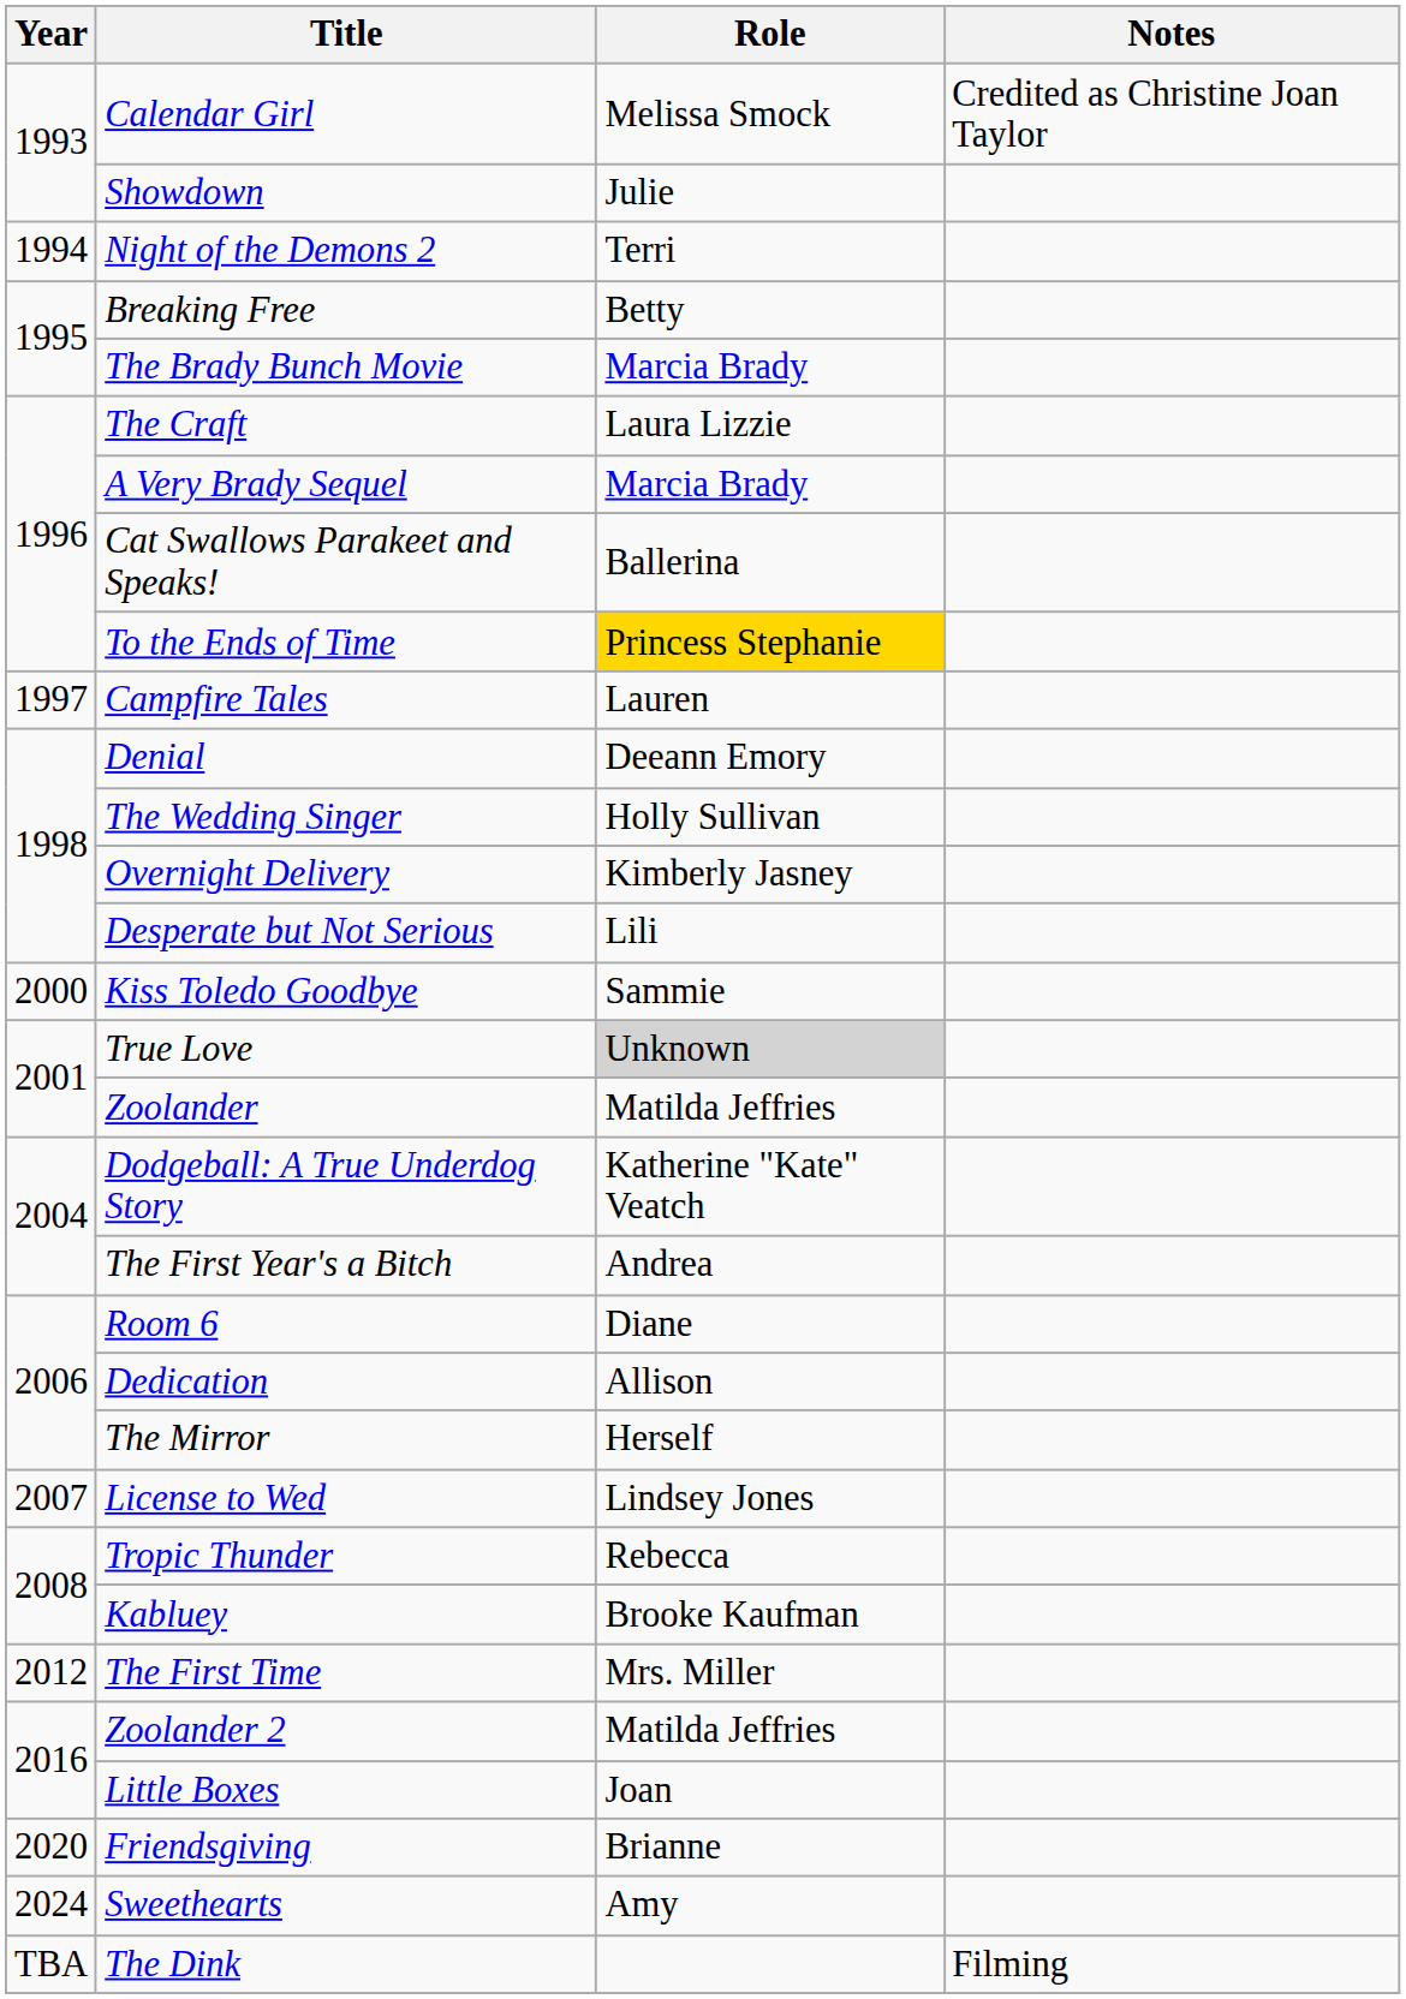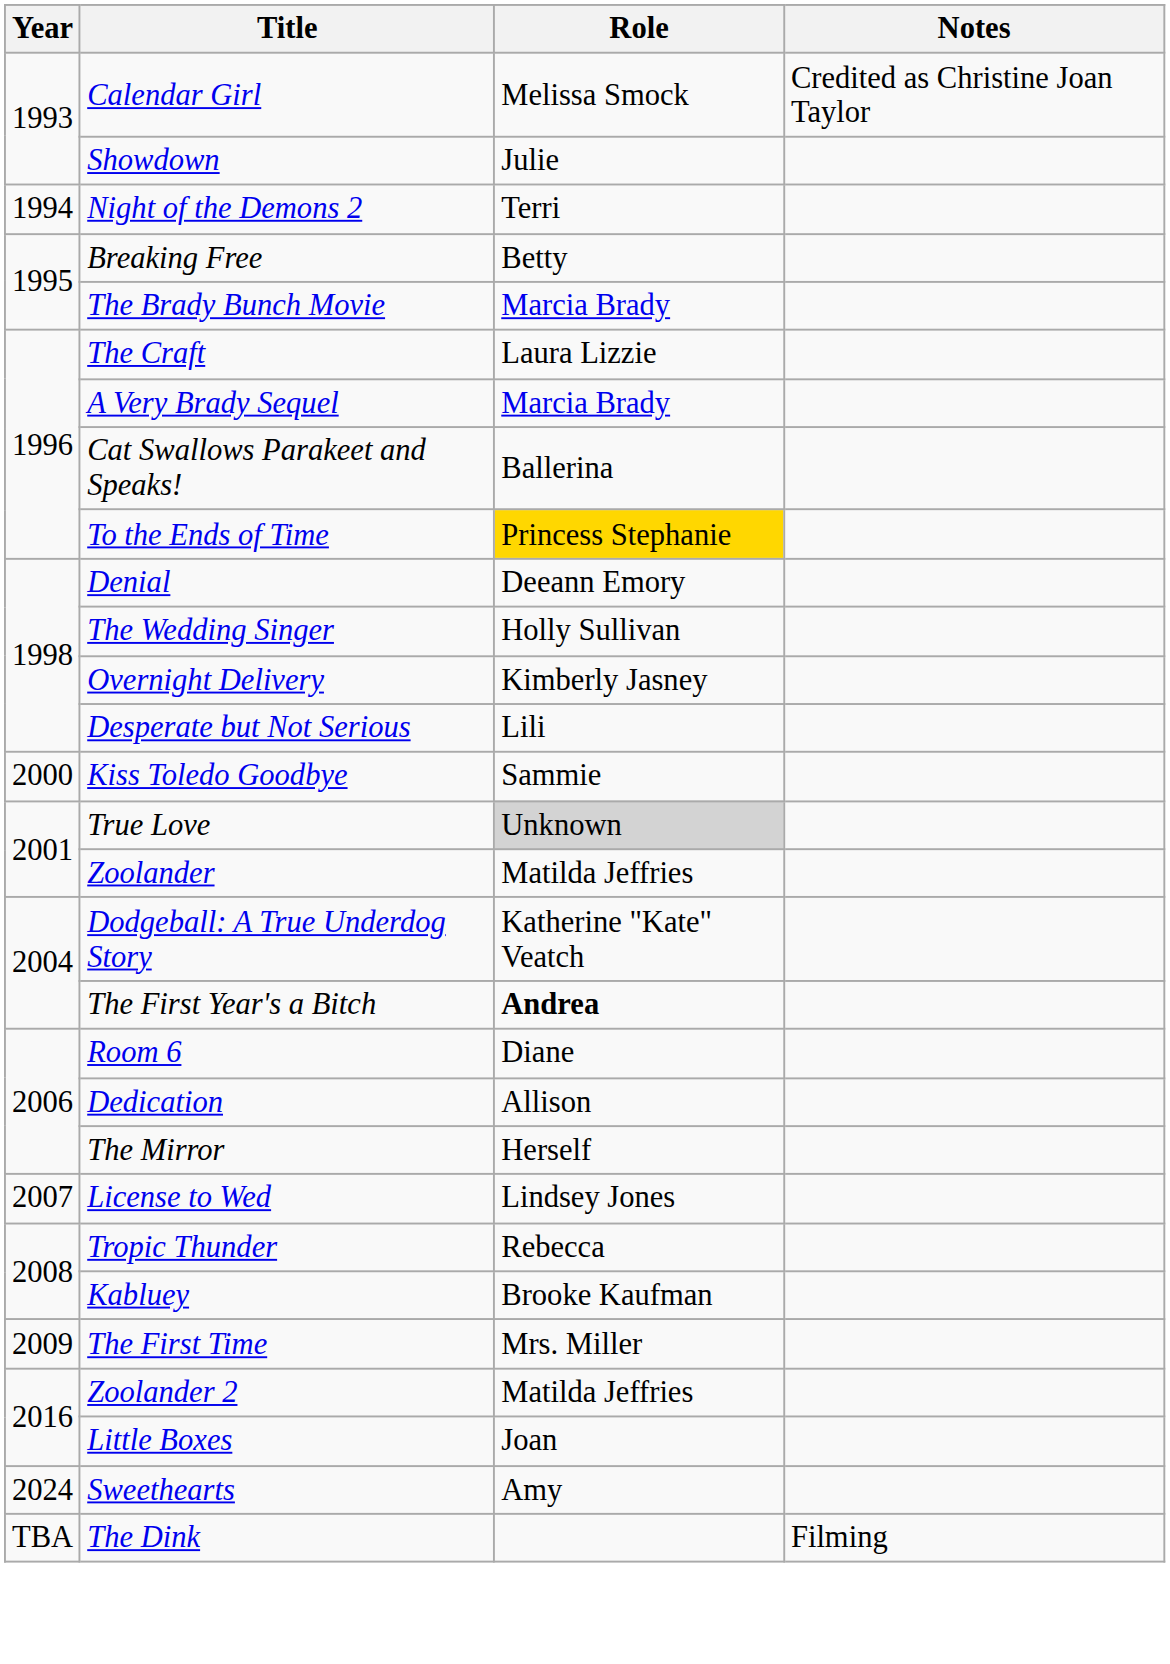 <table class="wikitable sortable">
 <tr>
 <th>Year</th>
 <th>Title</th>
 <th>Role</th>
 <th>Notes</th>
 </tr>
 <tr Saved by the bell 1994 || Christine || one episode S.A.T's>
 <td rowspan=2>1993</td>
 <td><em><a href='#'>Calendar Girl</a></em></td>
 <td>Melissa Smock</td>
 <td>Credited as Christine Joan Taylor</td>
 </tr>
 <tr>
 <td><em><a href='#'>Showdown</a></em></td>
 <td>Julie</td>
 <td></td>
 </tr>
 <tr>
 <td>1994</td>
 <td><em><a href='#'>Night of the Demons 2</a></em></td>
 <td>Terri</td>
 <td></td>
 </tr>
 <tr>
 <td rowspan=2>1995</td>
 <td><em>Breaking Free</em></td>
 <td>Betty</td>
 <td></td>
 </tr>
 <tr>
 <td><em><a href='#'>The Brady Bunch Movie</a></em></td>
 <td><a href='#'>Marcia Brady</a></td>
 <td></td>
 </tr>
 <tr>
 <td rowspan=4>1996</td>
 <td><em><a href='#'>The Craft</a></em></td>
 <td>Laura Lizzie</td>
 <td></td>
 </tr>
 <tr>
 <td><em><a href='#'>A Very Brady Sequel</a></em></td>
 <td><a href='#'>Marcia Brady</a></td>
 <td></td>
 </tr>
 <tr>
 <td><em>Cat Swallows Parakeet and Speaks!</em></td>
 <td>Ballerina</td>
 <td></td>
 </tr>
 <tr>
 <td><em><a href='#'>To the Ends of Time</a></em></td>
 <td style="background: gold;">Princess Stephanie</td>
 <td></td>
 </tr>
 <tr>
-<td>1997</td>
-<td><em><a href='#'>Campfire Tales</a></em></td>
-<td>Lauren</td>
-<td></td>
-</tr>
-<tr>
 <td rowspan=4>1998</td>
 <td><em><a href='#'>Denial</a></em></td>
 <td>Deeann Emory</td>
 <td></td>
 </tr>
 <tr>
 <td><em><a href='#'>The Wedding Singer</a></em></td>
 <td>Holly Sullivan</td>
 <td></td>
 </tr>
 <tr>
 <td><em><a href='#'>Overnight Delivery</a></em></td>
 <td>Kimberly Jasney</td>
 <td></td>
 </tr>
 <tr>
 <td><em><a href='#'>Desperate but Not Serious</a></em></td>
 <td>Lili</td>
 <td></td>
 </tr>
 <tr>
 <td>2000</td>
 <td><em><a href='#'>Kiss Toledo Goodbye</a></em></td>
 <td>Sammie</td>
 <td></td>
 </tr>
 <tr>
 <td rowspan=2>2001</td>
 <td><em>True Love</em></td>
 <td style="background: lightgrey;">Unknown</td>
 <td></td>
 </tr>
 <tr>
 <td><em><a href='#'>Zoolander</a></em></td>
 <td>Matilda Jeffries</td>
 <td></td>
 </tr>
 <tr>
 <td rowspan=2>2004</td>
 <td><em><a href='#'>Dodgeball: A True Underdog Story</a></em></td>
 <td>Katherine "Kate" Veatch</td>
 <td></td>
 </tr>
 <tr>
 <td><em>The First Year's a Bitch</em></td>
-<td>Andrea</td>
+<td><strong>Andrea</strong></td>
 <td></td>
 </tr>
 <tr>
 <td rowspan=3>2006</td>
 <td><em><a href='#'>Room 6</a></em></td>
 <td>Diane</td>
 <td></td>
 </tr>
 <tr>
 <td><em><a href='#'>Dedication</a></em></td>
 <td>Allison</td>
 <td></td>
 </tr>
 <tr>
 <td><em>The Mirror</em></td>
 <td>Herself</td>
 <td></td>
 </tr>
 <tr>
 <td>2007</td>
 <td><em><a href='#'>License to Wed</a></em></td>
 <td>Lindsey Jones</td>
 <td></td>
 </tr>
 <tr>
 <td rowspan=2>2008</td>
 <td><em><a href='#'>Tropic Thunder</a></em></td>
 <td>Rebecca</td>
 <td></td>
 </tr>
 <tr>
 <td><em><a href='#'>Kabluey</a></em></td>
 <td>Brooke Kaufman</td>
 <td></td>
 </tr>
 <tr>
-<td>2012</td>
+<td>2009</td>
 <td><em><a href='#'>The First Time</a></em></td>
 <td>Mrs. Miller</td>
 <td></td>
 </tr>
 <tr>
 <td rowspan=2>2016</td>
 <td><em><a href='#'>Zoolander 2</a></em></td>
 <td>Matilda Jeffries</td>
 <td></td>
 </tr>
 <tr>
 <td><em><a href='#'>Little Boxes</a></em></td>
 <td>Joan</td>
 <td></td>
 </tr>
 <tr>
-<td>2020</td>
-<td><em><a href='#'>Friendsgiving</a></em></td>
-<td>Brianne</td>
-<td></td>
-</tr>
-<tr>
 <td>2024</td>
 <td><em><a href='#'>Sweethearts</a></em></td>
 <td>Amy</td>
 <td></td>
 </tr>
 <tr>
 <td>TBA</td>
 <td><em><a href='#'>The Dink</a></em></td>
 <td></td>
 <td>Filming</td>
 </tr>
 </table>
